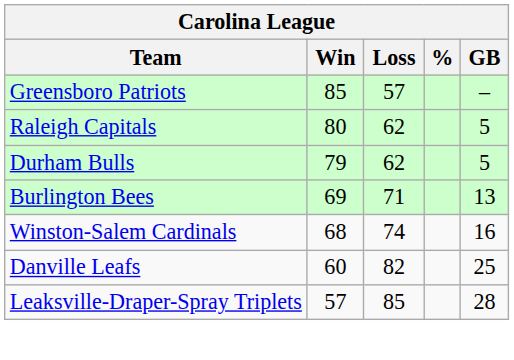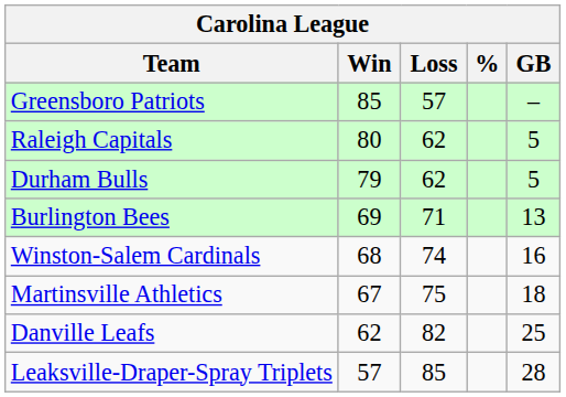 <table class="wikitable">
 <tr>
 <th colspan="5">Carolina League</th>
 </tr>
 <tr>
 <th width="60%">Team</th>
 <th>Win</th>
 <th>Loss</th>
 <th>%</th>
 <th>GB</th>
 </tr>
 <tr align=center bgcolor=ccffcc>
 <td align=left><a href='#'>Greensboro Patriots</a></td>
 <td>85</td>
 <td>57</td>
 <td></td>
 <td>–</td>
 </tr>
 <tr align=center bgcolor=ccffcc>
 <td align=left><a href='#'>Raleigh Capitals</a></td>
 <td>80</td>
 <td>62</td>
 <td></td>
 <td>5</td>
 </tr>
 <tr align=center bgcolor=ccffcc>
 <td align=left><a href='#'>Durham Bulls</a></td>
 <td>79</td>
 <td>62</td>
 <td></td>
 <td>5</td>
 </tr>
 <tr align=center bgcolor=ccffcc>
 <td align=left><a href='#'>Burlington Bees</a></td>
 <td>69</td>
 <td>71</td>
 <td></td>
 <td>13</td>
 </tr>
 <tr align=center>
 <td align=left><a href='#'>Winston-Salem Cardinals</a></td>
 <td>68</td>
 <td>74</td>
 <td></td>
 <td>16</td>
 </tr>
 <tr align=center>
+<td align=left><a href='#'>Martinsville Athletics</a></td>
+<td>67</td>
+<td>75</td>
+<td></td>
+<td>18</td>
+</tr>
+<tr align=center>
 <td align=left><a href='#'>Danville Leafs</a></td>
-<td>60</td>
+<td>62</td>
 <td>82</td>
 <td></td>
 <td>25</td>
 </tr>
 <tr align=center>
 <td align=left><a href='#'>Leaksville-Draper-Spray Triplets</a></td>
 <td>57</td>
 <td>85</td>
 <td></td>
 <td>28</td>
 </tr>
 </table>
